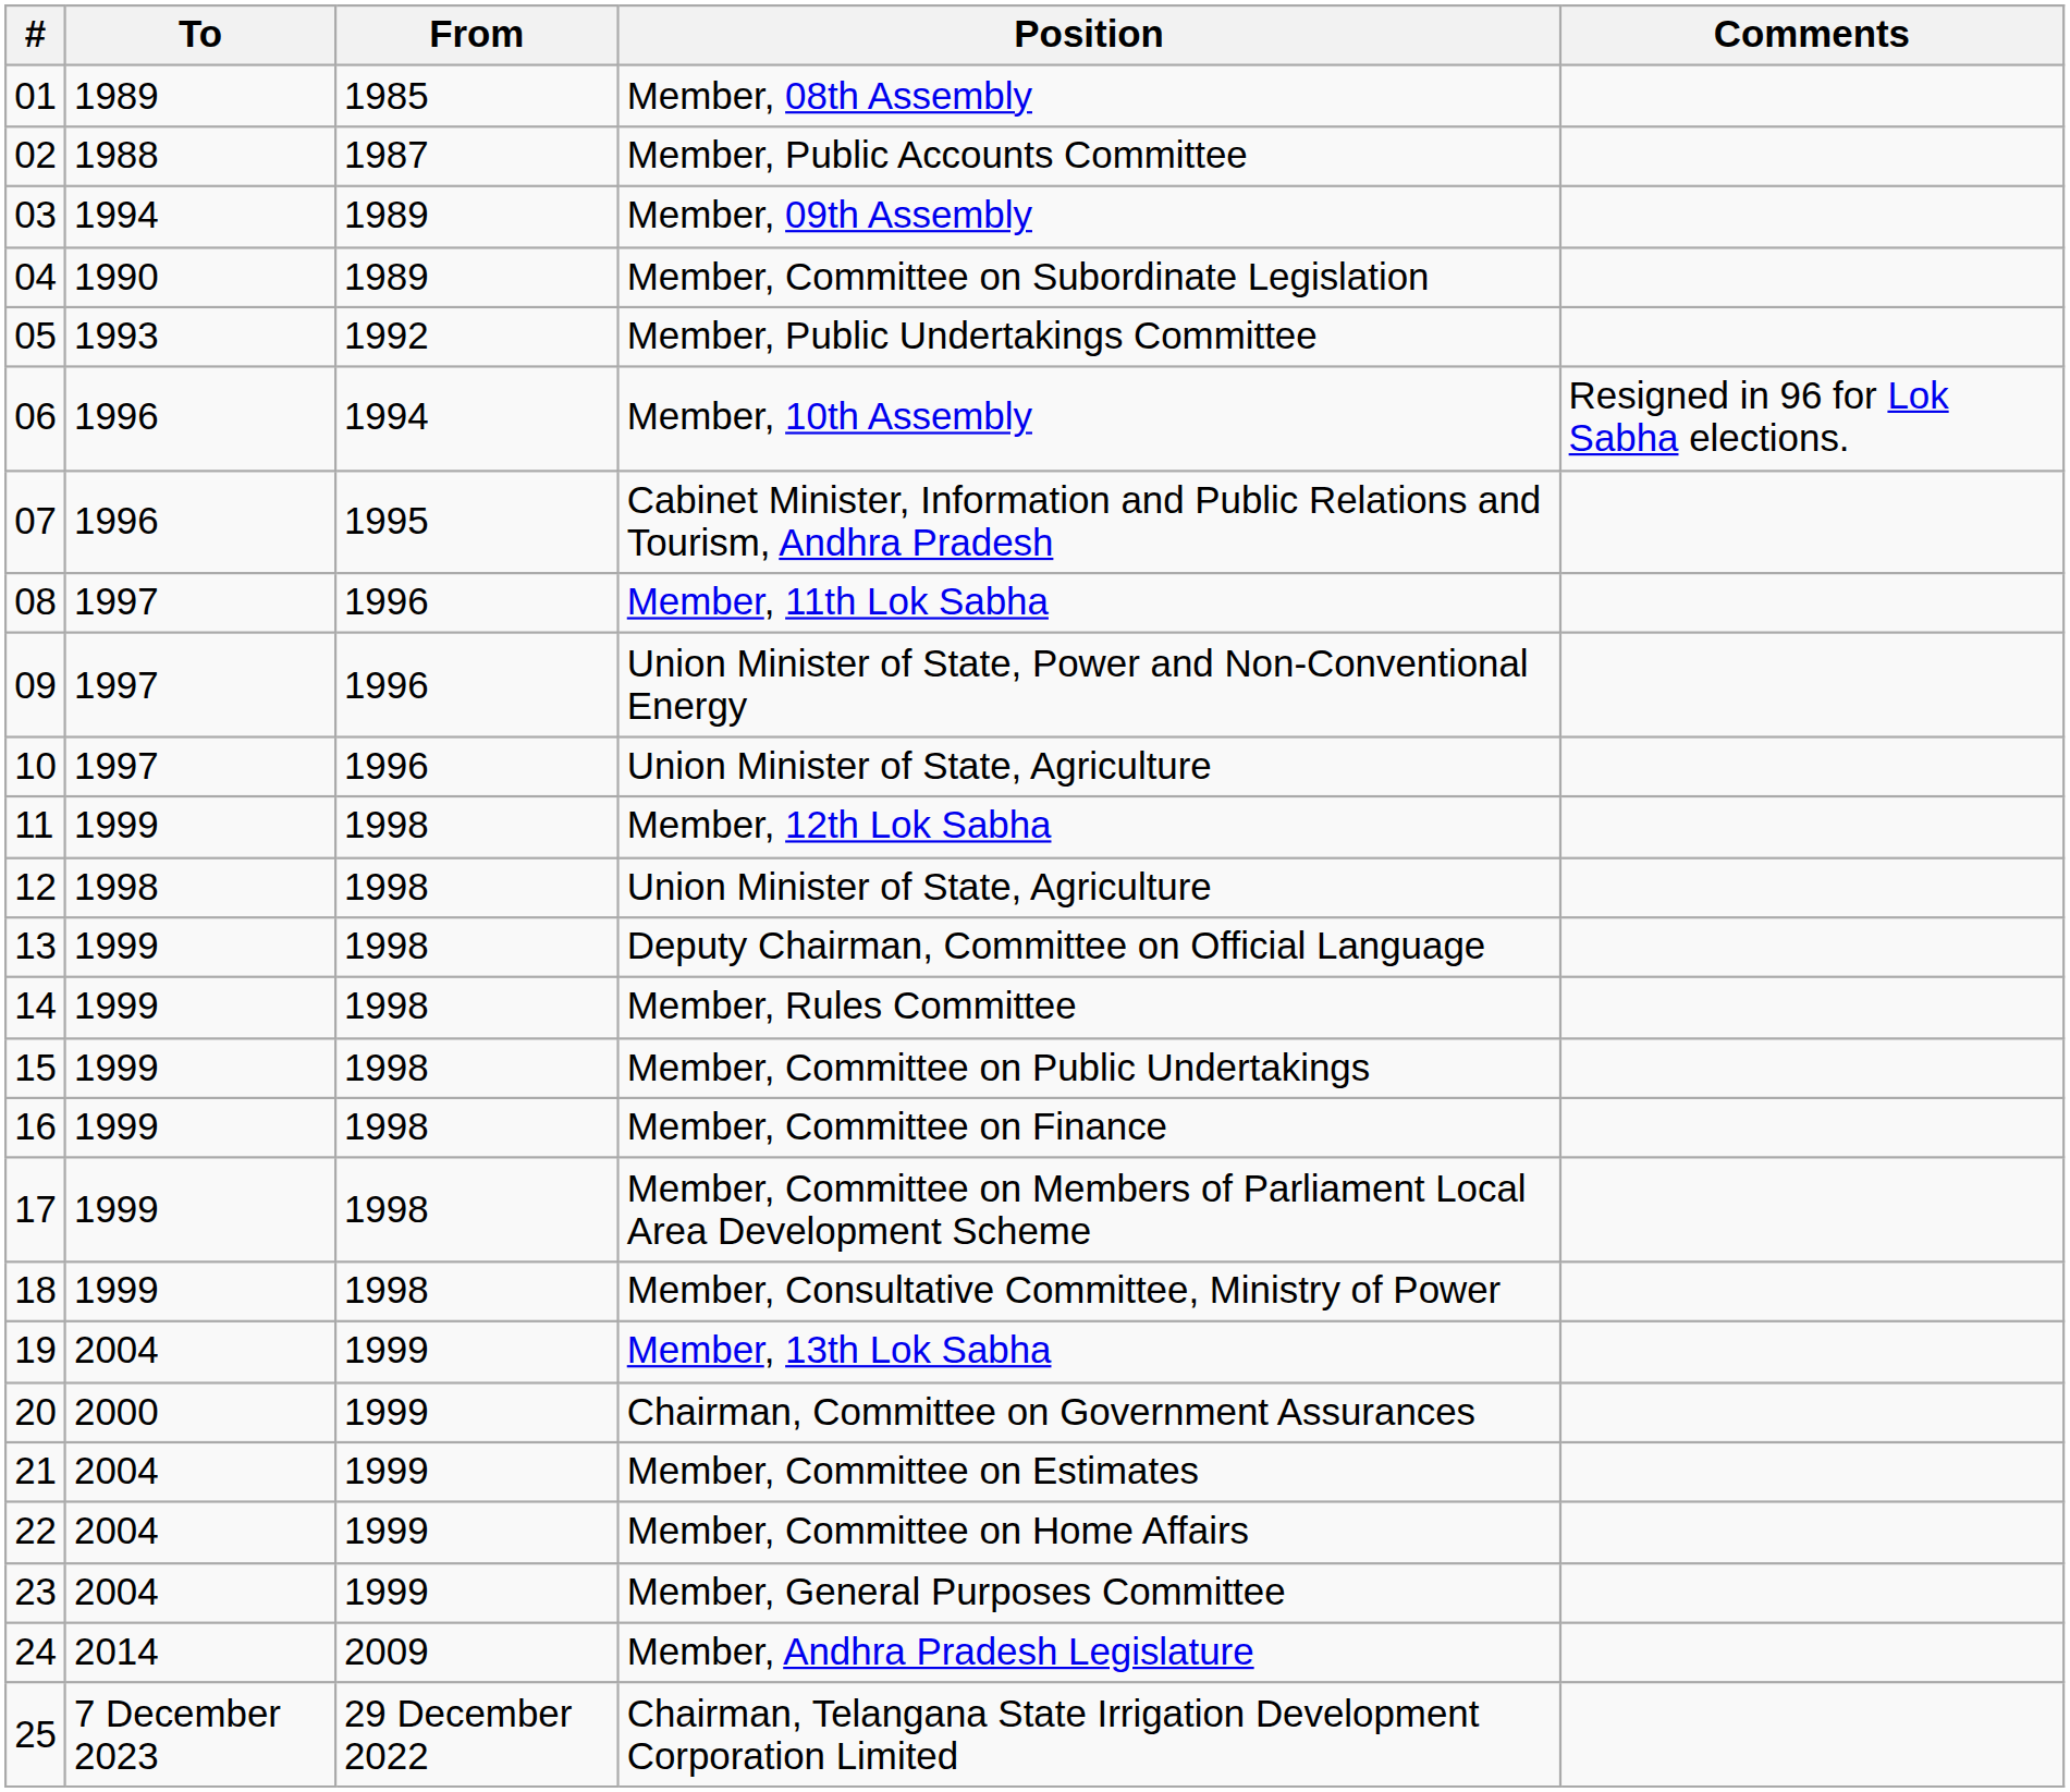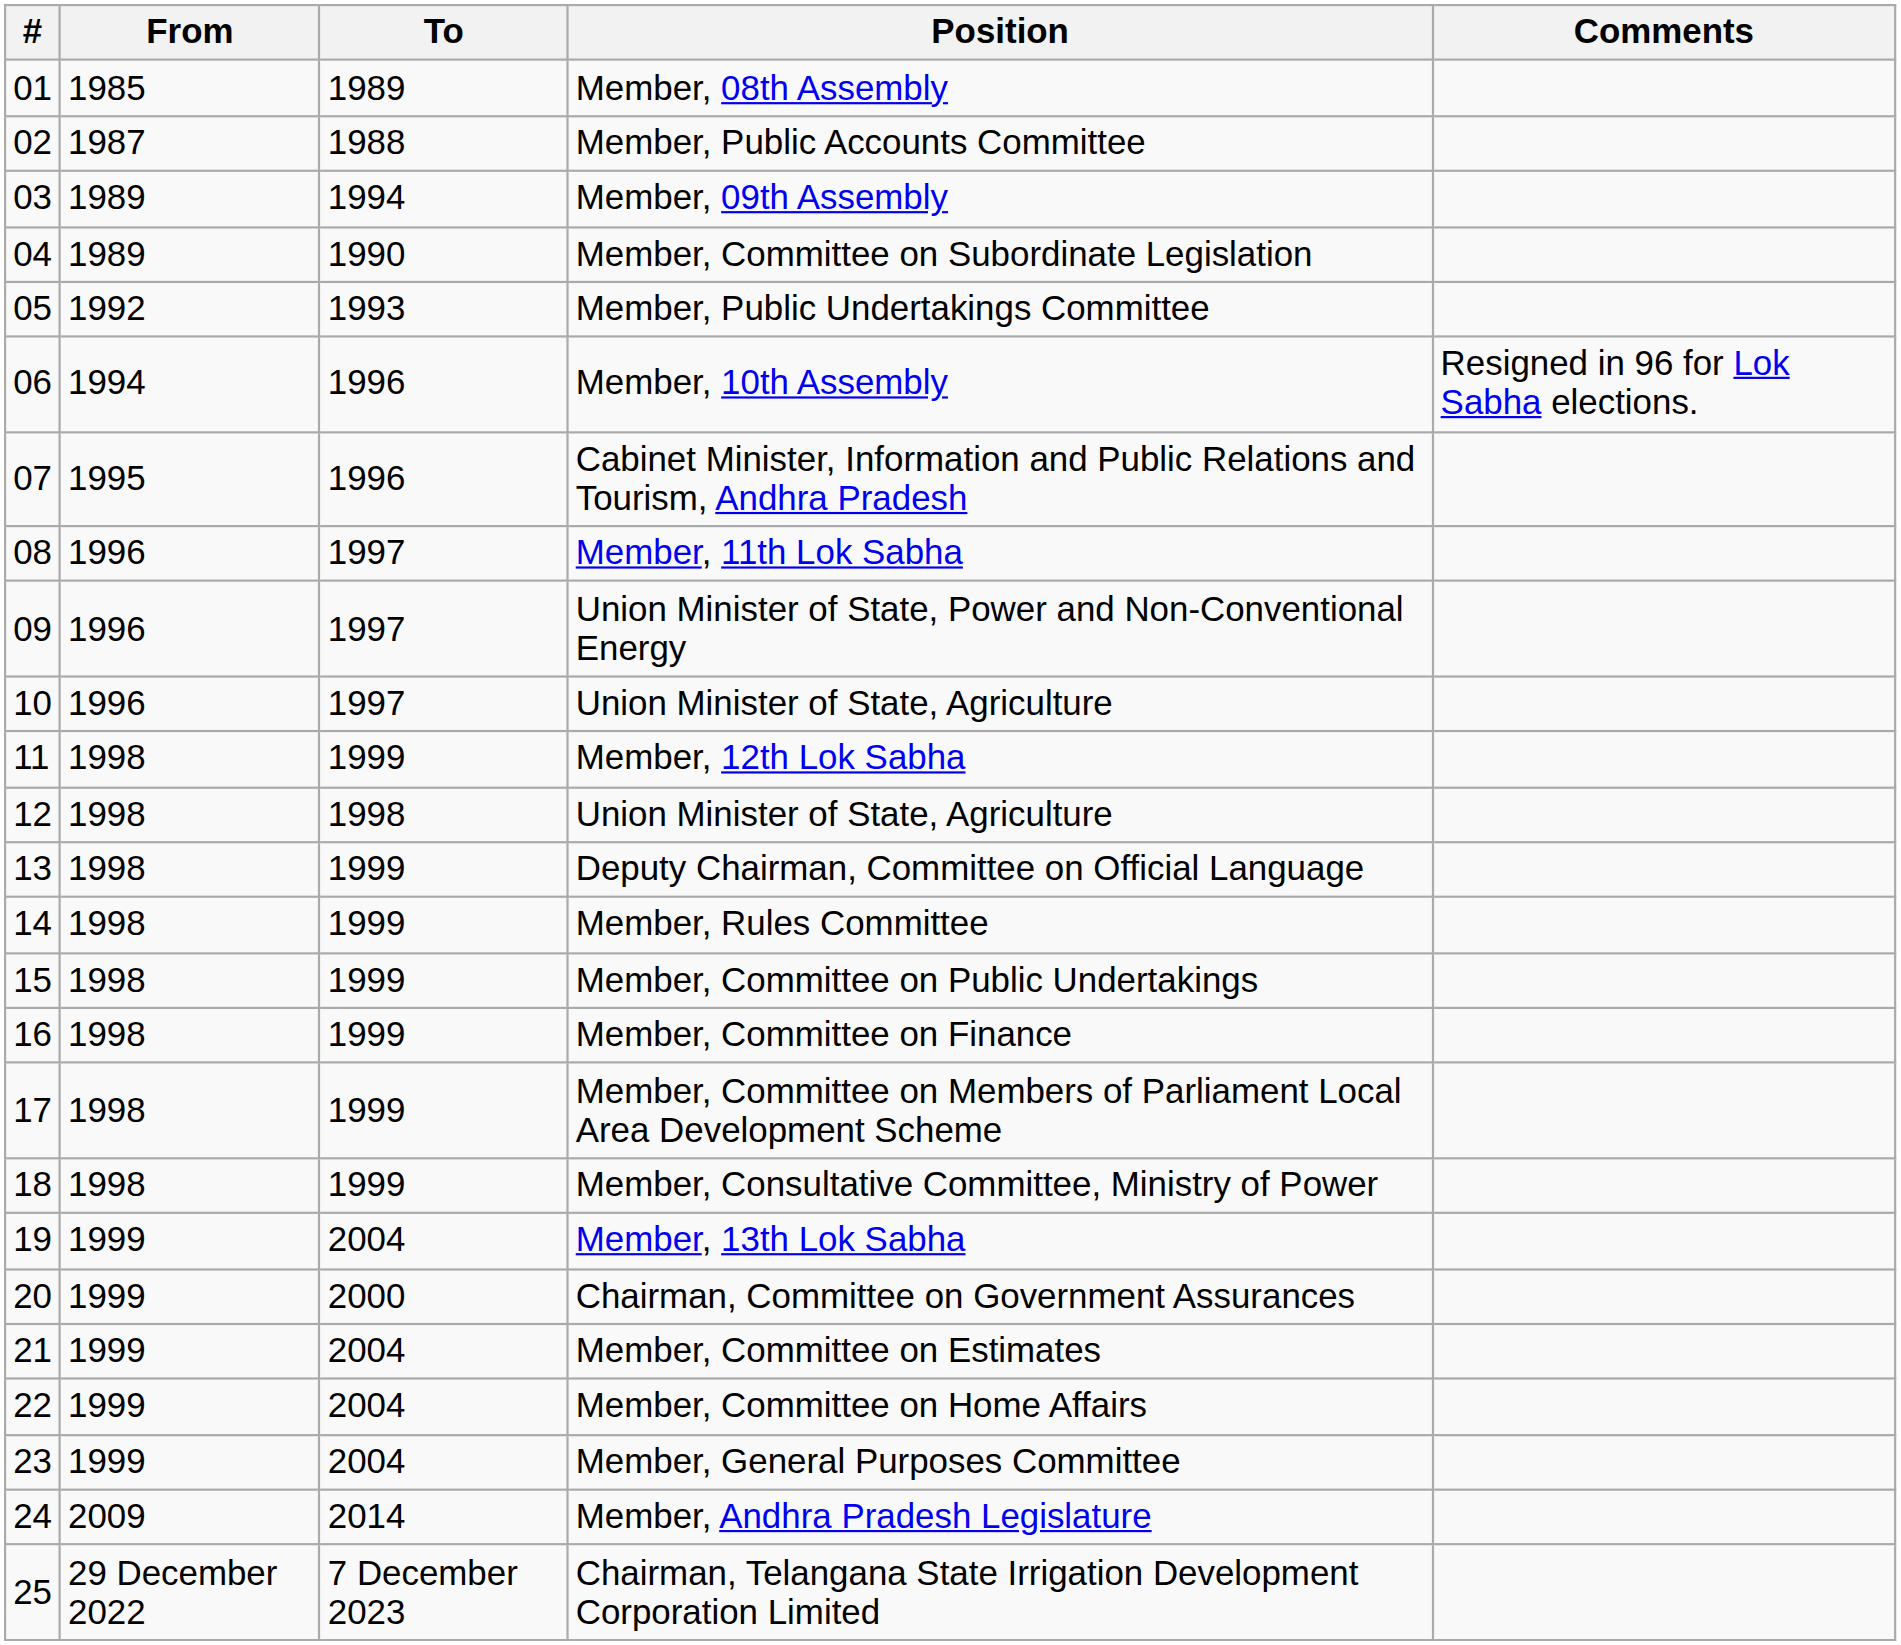 <table class="wikitable sortable">
 <tr>
 <th>#</th>
+<th>From</th>
 <th>To</th>
-<th>From</th>
 <th>Position</th>
 <th>Comments</th>
 </tr>
 <tr>
 <td>01</td>
+<td>1985</td>
 <td>1989</td>
-<td>1985</td>
 <td>Member, <a href='#'>08th Assembly</a></td>
 <td></td>
 </tr>
 <tr>
 <td>02</td>
+<td>1987</td>
 <td>1988</td>
-<td>1987</td>
 <td>Member, Public Accounts Committee</td>
 <td></td>
 </tr>
 <tr>
 <td>03</td>
+<td>1989</td>
 <td>1994</td>
-<td>1989</td>
 <td>Member, <a href='#'>09th Assembly</a></td>
 <td></td>
 </tr>
 <tr>
 <td>04</td>
+<td>1989</td>
 <td>1990</td>
-<td>1989</td>
 <td>Member, Committee on Subordinate Legislation</td>
 <td></td>
 </tr>
 <tr>
 <td>05</td>
+<td>1992</td>
 <td>1993</td>
-<td>1992</td>
 <td>Member, Public Undertakings Committee</td>
 <td></td>
 </tr>
 <tr>
 <td>06</td>
+<td>1994</td>
 <td>1996</td>
-<td>1994</td>
 <td>Member, <a href='#'>10th Assembly</a></td>
 <td>Resigned in 96 for <a href='#'>Lok Sabha</a> elections.</td>
 </tr>
 <tr>
 <td>07</td>
+<td>1995</td>
 <td>1996</td>
-<td>1995</td>
 <td>Cabinet Minister, Information and Public Relations and Tourism, <a href='#'>Andhra Pradesh</a></td>
 <td></td>
 </tr>
 <tr>
 <td>08</td>
+<td>1996</td>
 <td>1997</td>
-<td>1996</td>
 <td><a href='#'>Member</a>, <a href='#'>11th Lok Sabha</a></td>
 <td></td>
 </tr>
 <tr>
 <td>09</td>
+<td>1996</td>
 <td>1997</td>
-<td>1996</td>
 <td>Union Minister of State, Power and Non-Conventional Energy</td>
 <td></td>
 </tr>
 <tr>
 <td>10</td>
+<td>1996</td>
 <td>1997</td>
-<td>1996</td>
 <td>Union Minister of State, Agriculture</td>
 <td></td>
 </tr>
 <tr>
 <td>11</td>
+<td>1998</td>
 <td>1999</td>
-<td>1998</td>
 <td>Member, <a href='#'>12th Lok Sabha</a></td>
 <td></td>
 </tr>
 <tr>
 <td>12</td>
 <td>1998</td>
 <td>1998</td>
 <td>Union Minister of State, Agriculture</td>
 <td></td>
 </tr>
 <tr>
 <td>13</td>
+<td>1998</td>
 <td>1999</td>
-<td>1998</td>
 <td>Deputy Chairman, Committee on Official Language</td>
 <td></td>
 </tr>
 <tr>
 <td>14</td>
+<td>1998</td>
 <td>1999</td>
-<td>1998</td>
 <td>Member, Rules Committee</td>
 <td></td>
 </tr>
 <tr>
 <td>15</td>
+<td>1998</td>
 <td>1999</td>
-<td>1998</td>
 <td>Member, Committee on Public Undertakings</td>
 <td></td>
 </tr>
 <tr>
 <td>16</td>
+<td>1998</td>
 <td>1999</td>
-<td>1998</td>
 <td>Member, Committee on Finance</td>
 <td></td>
 </tr>
 <tr>
 <td>17</td>
+<td>1998</td>
 <td>1999</td>
-<td>1998</td>
 <td>Member, Committee on Members of Parliament Local Area Development Scheme</td>
 <td></td>
 </tr>
 <tr>
 <td>18</td>
+<td>1998</td>
 <td>1999</td>
-<td>1998</td>
 <td>Member, Consultative Committee, Ministry of Power</td>
 <td></td>
 </tr>
 <tr>
 <td>19</td>
+<td>1999</td>
 <td>2004</td>
-<td>1999</td>
 <td><a href='#'>Member</a>, <a href='#'>13th Lok Sabha</a></td>
 <td></td>
 </tr>
 <tr>
 <td>20</td>
+<td>1999</td>
 <td>2000</td>
-<td>1999</td>
 <td>Chairman, Committee on Government Assurances</td>
 <td></td>
 </tr>
 <tr>
 <td>21</td>
+<td>1999</td>
 <td>2004</td>
-<td>1999</td>
 <td>Member, Committee on Estimates</td>
 <td></td>
 </tr>
 <tr>
 <td>22</td>
+<td>1999</td>
 <td>2004</td>
-<td>1999</td>
 <td>Member, Committee on Home Affairs</td>
 <td></td>
 </tr>
 <tr>
 <td>23</td>
+<td>1999</td>
 <td>2004</td>
-<td>1999</td>
 <td>Member, General Purposes Committee</td>
 <td></td>
 </tr>
 <tr>
 <td>24</td>
+<td>2009</td>
 <td>2014</td>
-<td>2009</td>
 <td>Member, <a href='#'>Andhra Pradesh Legislature</a></td>
 <td></td>
 </tr>
 <tr>
 <td>25</td>
+<td>29 December 2022</td>
 <td>7 December 2023</td>
-<td>29 December 2022</td>
 <td>Chairman,  Telangana State Irrigation Development Corporation Limited</td>
 <td></td>
 </tr>
 </table>
